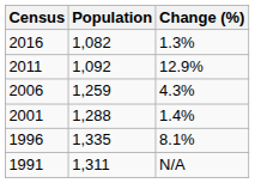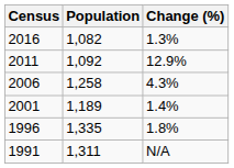 <table class="wikitable">
 <tr>
 <th>Census</th>
 <th>Population</th>
 <th>Change (%)</th>
 </tr>
 <tr>
 <td>2016</td>
 <td>1,082</td>
 <td> 1.3%</td>
 </tr>
 <tr>
 <td>2011</td>
 <td>1,092</td>
 <td> 12.9%</td>
 </tr>
 <tr>
 <td>2006</td>
-<td>1,259</td>
+<td>1,258</td>
 <td> 4.3%</td>
 </tr>
 <tr>
 <td>2001</td>
-<td>1,288</td>
+<td>1,189</td>
 <td> 1.4%</td>
 </tr>
 <tr>
 <td>1996</td>
 <td>1,335</td>
-<td> 8.1%</td>
+<td> 1.8%</td>
 </tr>
 <tr>
 <td>1991</td>
 <td>1,311</td>
 <td>N/A</td>
 </tr>
 </table>
